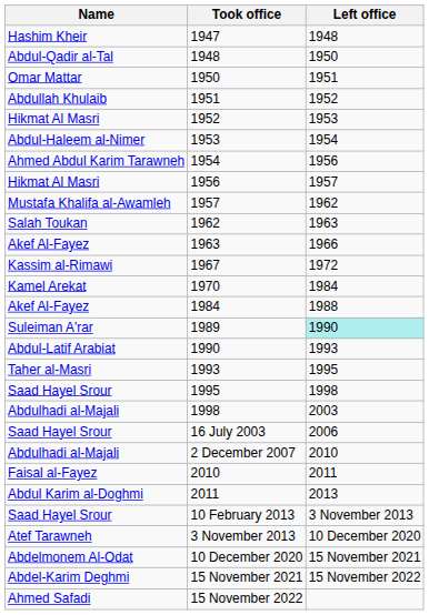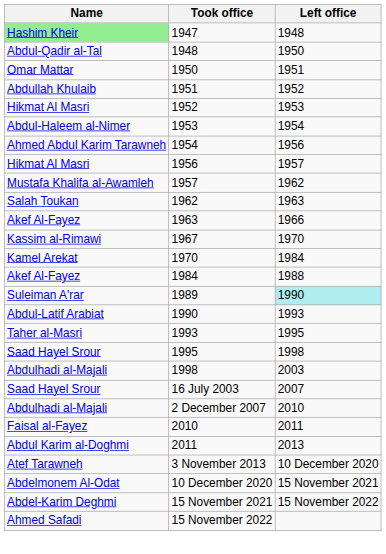 <table class="wikitable">
 <tr>
 <th>Name</th>
 <th>Took office</th>
 <th>Left office</th>
 </tr>
 <tr>
-<td><a href='#'>Hashim Kheir</a></td>
+<td style="background: lightgreen;"><a href='#'>Hashim Kheir</a></td>
 <td>1947</td>
 <td>1948</td>
 </tr>
 <tr>
 <td><a href='#'>Abdul-Qadir al-Tal</a></td>
 <td>1948</td>
 <td>1950</td>
 </tr>
 <tr>
 <td><a href='#'>Omar Mattar</a></td>
 <td>1950</td>
 <td>1951</td>
 </tr>
 <tr>
 <td><a href='#'>Abdullah Khulaib</a></td>
 <td>1951</td>
 <td>1952</td>
 </tr>
 <tr>
 <td><a href='#'>Hikmat Al Masri</a></td>
 <td>1952</td>
 <td>1953</td>
 </tr>
 <tr>
 <td><a href='#'>Abdul-Haleem al-Nimer</a></td>
 <td>1953</td>
 <td>1954</td>
 </tr>
 <tr>
 <td><a href='#'>Ahmed Abdul Karim Tarawneh</a></td>
 <td>1954</td>
 <td>1956</td>
 </tr>
 <tr>
 <td><a href='#'>Hikmat Al Masri</a></td>
 <td>1956</td>
 <td>1957</td>
 </tr>
 <tr>
 <td><a href='#'>Mustafa Khalifa al-Awamleh</a></td>
 <td>1957</td>
 <td>1962</td>
 </tr>
 <tr>
 <td><a href='#'>Salah Toukan</a></td>
 <td>1962</td>
 <td>1963</td>
 </tr>
 <tr>
 <td><a href='#'>Akef Al-Fayez</a></td>
 <td>1963</td>
 <td>1966</td>
 </tr>
 <tr>
 <td><a href='#'>Kassim al-Rimawi</a></td>
 <td>1967</td>
-<td>1972</td>
+<td>1970</td>
 </tr>
 <tr>
 <td><a href='#'>Kamel Arekat</a></td>
 <td>1970</td>
 <td>1984</td>
 </tr>
 <tr>
 <td><a href='#'>Akef Al-Fayez</a></td>
 <td>1984</td>
 <td>1988</td>
 </tr>
 <tr>
 <td><a href='#'>Suleiman A'rar</a></td>
 <td>1989</td>
 <td style="background: paleturquoise;">1990</td>
 </tr>
 <tr>
 <td><a href='#'>Abdul-Latif Arabiat</a></td>
 <td>1990</td>
 <td>1993</td>
 </tr>
 <tr>
 <td><a href='#'>Taher al-Masri</a></td>
 <td>1993</td>
 <td>1995</td>
 </tr>
 <tr>
 <td><a href='#'>Saad Hayel Srour</a></td>
 <td>1995</td>
 <td>1998</td>
 </tr>
 <tr>
 <td><a href='#'>Abdulhadi al-Majali</a></td>
 <td>1998</td>
 <td>2003</td>
 </tr>
 <tr>
 <td><a href='#'>Saad Hayel Srour</a></td>
 <td>16 July 2003</td>
-<td>2006</td>
+<td>2007</td>
 </tr>
 <tr>
 <td><a href='#'>Abdulhadi al-Majali</a></td>
 <td>2 December 2007</td>
 <td>2010</td>
 </tr>
 <tr>
 <td><a href='#'>Faisal al-Fayez</a></td>
 <td>2010</td>
 <td>2011</td>
 </tr>
 <tr>
 <td><a href='#'>Abdul Karim al-Doghmi</a></td>
 <td>2011</td>
 <td>2013</td>
-</tr>
-<tr>
-<td><a href='#'>Saad Hayel Srour</a></td>
-<td>10 February 2013</td>
-<td>3 November 2013</td>
 </tr>
 <tr>
 <td><a href='#'>Atef Tarawneh</a></td>
 <td>3 November 2013</td>
 <td>10 December 2020</td>
 </tr>
 <tr>
 <td><a href='#'>Abdelmonem Al-Odat</a></td>
 <td>10 December 2020</td>
 <td>15 November 2021</td>
 </tr>
 <tr>
 <td><a href='#'>Abdel-Karim Deghmi</a></td>
 <td>15 November 2021</td>
 <td>15 November 2022</td>
 </tr>
 <tr>
 <td><a href='#'>Ahmed Safadi</a></td>
 <td>15 November 2022</td>
 <td></td>
 </tr>
 </table>
